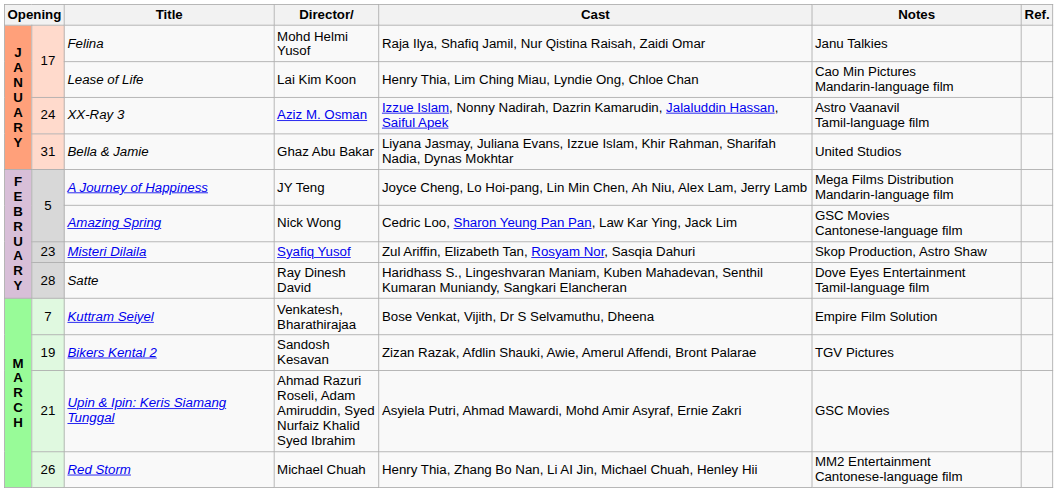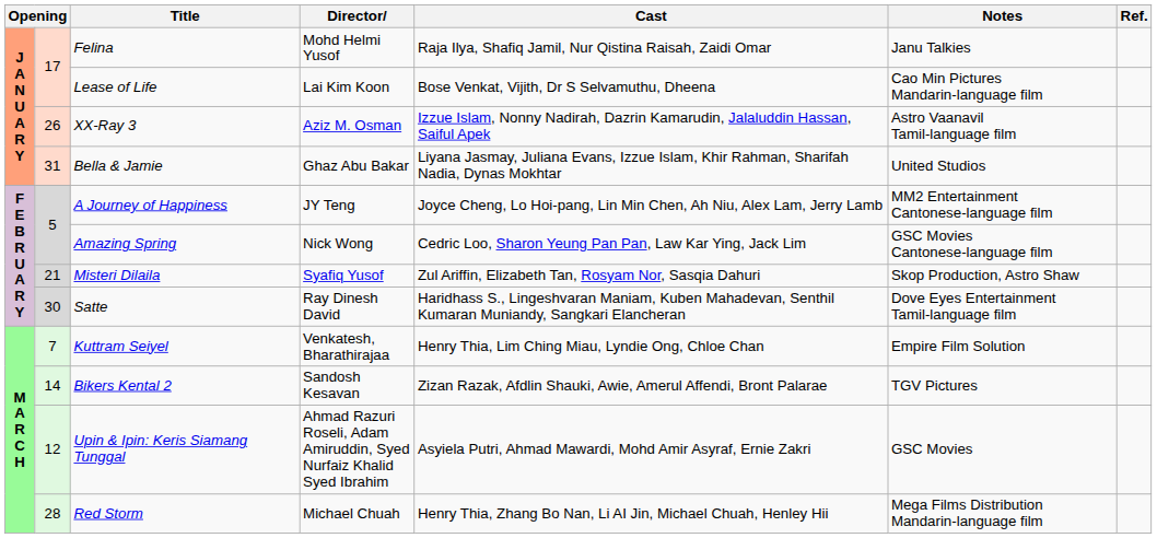 <table class="wikitable" width="100%">
 <tr>
 <th colspan="2">Opening</th>
 <th style="width:20%;">Title</th>
 <th style="width:10%;">Director/</th>
 <th>Cast</th>
 <th style="width:20%">Notes</th>
 <th>Ref.</th>
 </tr>
 <tr>
 <th rowspan=4 style="text-align:center; background:#ffa07a;">J<br>A<br>N<br>U<br>A<br>R<br>Y</th>
 <td rowspan=2 style="text-align:center; background:#ffdacc;">17</td>
 <td><em>Felina</em></td>
 <td>Mohd Helmi Yusof</td>
 <td>Raja Ilya, Shafiq Jamil, Nur Qistina Raisah, Zaidi Omar</td>
 <td>Janu Talkies</td>
 <td></td>
 </tr>
 <tr>
 <td><em>Lease of Life</em></td>
 <td>Lai Kim Koon</td>
-<td>Henry Thia, Lim Ching Miau, Lyndie Ong, Chloe Chan</td>
+<td>Bose Venkat, Vijith, Dr S Selvamuthu, Dheena</td>
 <td>Cao Min Pictures<br>Mandarin-language film</td>
 <td></td>
 </tr>
 <tr>
-<td rowspan=1 style="text-align:center; background:#ffdacc;">24</td>
+<td rowspan=1 style="text-align:center; background:#ffdacc;">26</td>
 <td><em>XX-Ray 3</em></td>
 <td><a href='#'>Aziz M. Osman</a></td>
 <td><a href='#'>Izzue Islam</a>, Nonny Nadirah, Dazrin Kamarudin, <a href='#'>Jalaluddin Hassan</a>, <a href='#'>Saiful Apek</a></td>
 <td>Astro Vaanavil<br>Tamil-language film</td>
 <td></td>
 </tr>
 <tr>
 <td rowspan=1 style="text-align:center; background:#ffdacc;">31</td>
 <td><em>Bella & Jamie</em></td>
 <td>Ghaz Abu Bakar</td>
 <td>Liyana Jasmay, Juliana Evans, Izzue Islam, Khir Rahman, Sharifah Nadia, Dynas Mokhtar</td>
 <td>United Studios</td>
 <td></td>
 </tr>
 <tr>
 <th rowspan=4 style="text-align:center; background:thistle;">F<br>E<br>B<br>R<br>U<br>A<br>R<br>Y</th>
 <td rowspan=2 style="text-align:center; background:#d8d8d8;">5</td>
 <td><em><a href='#'>A Journey of Happiness</a></em></td>
 <td>JY Teng</td>
 <td>Joyce Cheng, Lo Hoi-pang, Lin Min Chen, Ah Niu, Alex Lam, Jerry Lamb</td>
-<td>Mega Films Distribution<br>Mandarin-language film</td>
+<td>MM2 Entertainment<br>Cantonese-language film</td>
 <td></td>
 </tr>
 <tr>
 <td><em><a href='#'>Amazing Spring</a></em></td>
 <td>Nick Wong</td>
 <td>Cedric Loo, <a href='#'>Sharon Yeung Pan Pan</a>, Law Kar Ying, Jack Lim</td>
 <td>GSC Movies<br>Cantonese-language film</td>
 <td></td>
 </tr>
 <tr>
-<td rowspan=1 style="text-align:center; background:#d8d8d8;">23</td>
+<td rowspan=1 style="text-align:center; background:#d8d8d8;">21</td>
 <td><em><a href='#'>Misteri Dilaila</a></em></td>
 <td><a href='#'>Syafiq Yusof</a></td>
 <td>Zul Ariffin, Elizabeth Tan, <a href='#'>Rosyam Nor</a>, Sasqia Dahuri</td>
 <td>Skop Production, Astro Shaw</td>
 <td></td>
 </tr>
 <tr>
-<td rowspan=1 style="text-align:center; background:#d8d8d8;">28</td>
+<td rowspan=1 style="text-align:center; background:#d8d8d8;">30</td>
 <td><em>Satte</em></td>
 <td>Ray Dinesh David</td>
 <td>Haridhass S., Lingeshvaran Maniam, Kuben Mahadevan, Senthil Kumaran Muniandy, Sangkari Elancheran</td>
 <td>Dove Eyes Entertainment<br>Tamil-language film</td>
 <td></td>
 </tr>
 <tr>
 <th rowspan=4 style="text-align:center; background:#98fb98;">M<br>A<br>R<br>C<br>H</th>
 <td rowspan=1 style="text-align:center; background:#e0f9e0;">7</td>
 <td><em><a href='#'>Kuttram Seiyel</a></em></td>
 <td>Venkatesh, Bharathirajaa</td>
-<td>Bose Venkat, Vijith, Dr S Selvamuthu, Dheena</td>
+<td>Henry Thia, Lim Ching Miau, Lyndie Ong, Chloe Chan</td>
 <td>Empire Film Solution</td>
 <td></td>
 </tr>
 <tr>
-<td rowspan=1 style="text-align:center; background:#e0f9e0;">19</td>
+<td rowspan=1 style="text-align:center; background:#e0f9e0;">14</td>
 <td><em><a href='#'>Bikers Kental 2</a></em></td>
 <td>Sandosh Kesavan</td>
 <td>Zizan Razak, Afdlin Shauki, Awie, Amerul Affendi, Bront Palarae</td>
 <td>TGV Pictures</td>
 <td></td>
 </tr>
 <tr>
-<td rowspan=1 style="text-align:center; background:#e0f9e0;">21</td>
+<td rowspan=1 style="text-align:center; background:#e0f9e0;">12</td>
 <td><em><a href='#'>Upin & Ipin: Keris Siamang Tunggal</a></em></td>
 <td>Ahmad Razuri Roseli, Adam Amiruddin, Syed Nurfaiz Khalid Syed Ibrahim</td>
 <td>Asyiela Putri, Ahmad Mawardi, Mohd Amir Asyraf, Ernie Zakri</td>
 <td>GSC Movies</td>
 <td></td>
 </tr>
 <tr>
-<td rowspan=1 style="text-align:center; background:#e0f9e0;">26</td>
+<td rowspan=1 style="text-align:center; background:#e0f9e0;">28</td>
 <td><em><a href='#'>Red Storm</a></em></td>
 <td>Michael Chuah</td>
 <td>Henry Thia, Zhang Bo Nan, Li AI Jin, Michael Chuah, Henley Hii</td>
-<td>MM2 Entertainment<br>Cantonese-language film</td>
+<td>Mega Films Distribution<br>Mandarin-language film</td>
 <td></td>
 </tr>
 </table>
